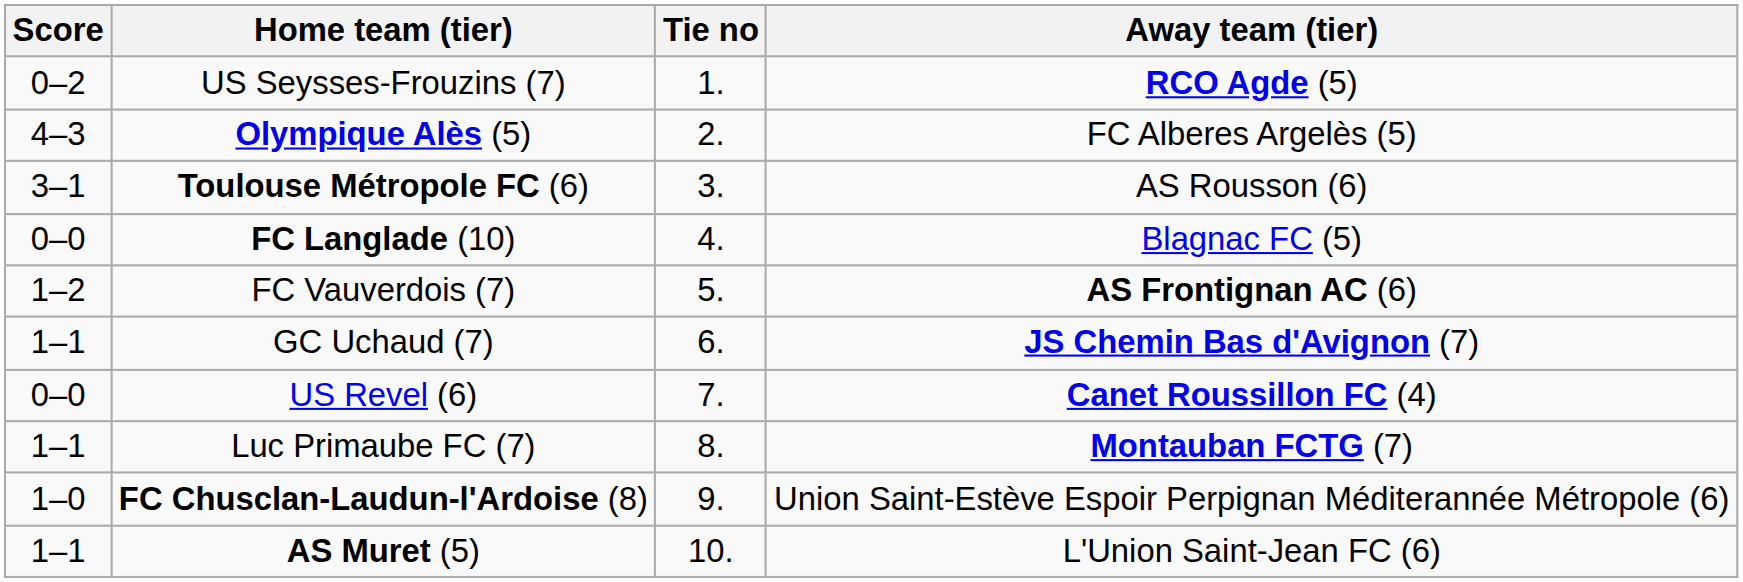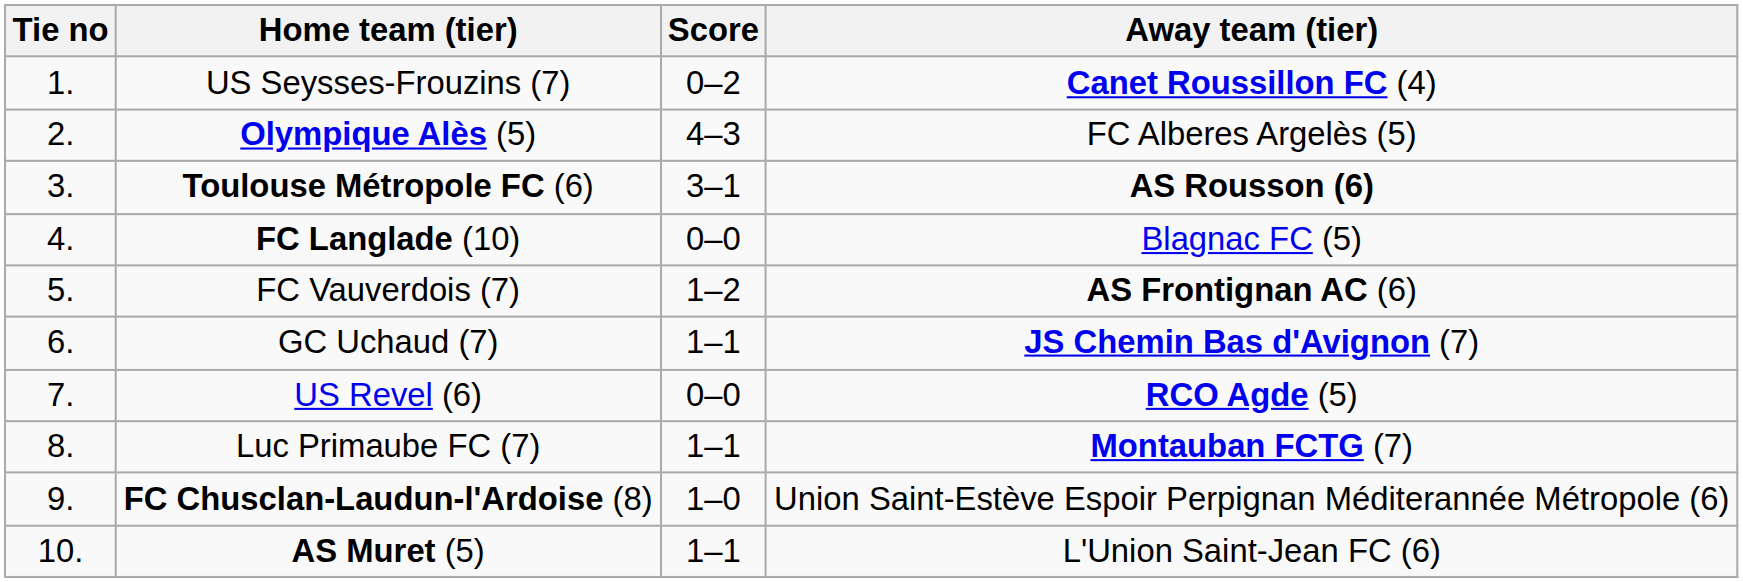 <table class="wikitable" style="text-align: center">
 <tr>
+<th>Tie no</th>
+<th>Home team (tier)</th>
 <th>Score</th>
-<th>Home team (tier)</th>
-<th>Tie no</th>
 <th>Away team (tier)</th>
 </tr>
 <tr>
+<td>1.</td>
+<td>US Seysses-Frouzins (7)</td>
 <td>0–2</td>
-<td>US Seysses-Frouzins (7)</td>
-<td>1.</td>
+<td><strong><a href='#'>Canet Roussillon FC</a></strong> (4)</td>
+</tr>
+<tr>
+<td>2.</td>
+<td><strong><a href='#'>Olympique Alès</a></strong> (5)</td>
+<td>4–3</td>
+<td>FC Alberes Argelès (5)</td>
+</tr>
+<tr>
+<td>3.</td>
+<td><strong>Toulouse Métropole FC</strong> (6)</td>
+<td>3–1</td>
+<td><strong>AS Rousson (6)</strong></td>
+</tr>
+<tr>
+<td>4.</td>
+<td><strong>FC Langlade</strong> (10)</td>
+<td>0–0 </td>
+<td><a href='#'>Blagnac FC</a> (5)</td>
+</tr>
+<tr>
+<td>5.</td>
+<td>FC Vauverdois (7)</td>
+<td>1–2</td>
+<td><strong>AS Frontignan AC</strong> (6)</td>
+</tr>
+<tr>
+<td>6.</td>
+<td>GC Uchaud (7)</td>
+<td>1–1 </td>
+<td><strong><a href='#'>JS Chemin Bas d'Avignon</a></strong> (7)</td>
+</tr>
+<tr>
+<td>7.</td>
+<td><a href='#'>US Revel</a> (6)</td>
+<td>0–0 </td>
 <td><strong><a href='#'>RCO Agde</a></strong> (5)</td>
 </tr>
 <tr>
-<td>4–3</td>
-<td><strong><a href='#'>Olympique Alès</a></strong> (5)</td>
-<td>2.</td>
-<td>FC Alberes Argelès (5)</td>
-</tr>
-<tr>
-<td>3–1</td>
-<td><strong>Toulouse Métropole FC</strong> (6)</td>
-<td>3.</td>
-<td>AS Rousson (6)</td>
-</tr>
-<tr>
-<td>0–0 </td>
-<td><strong>FC Langlade</strong> (10)</td>
-<td>4.</td>
-<td><a href='#'>Blagnac FC</a> (5)</td>
-</tr>
-<tr>
-<td>1–2</td>
-<td>FC Vauverdois (7)</td>
-<td>5.</td>
-<td><strong>AS Frontignan AC</strong> (6)</td>
-</tr>
-<tr>
+<td>8.</td>
+<td>Luc Primaube FC (7)</td>
 <td>1–1 </td>
-<td>GC Uchaud (7)</td>
-<td>6.</td>
-<td><strong><a href='#'>JS Chemin Bas d'Avignon</a></strong> (7)</td>
-</tr>
-<tr>
-<td>0–0 </td>
-<td><a href='#'>US Revel</a> (6)</td>
-<td>7.</td>
-<td><strong><a href='#'>Canet Roussillon FC</a></strong> (4)</td>
-</tr>
-<tr>
-<td>1–1 </td>
-<td>Luc Primaube FC (7)</td>
-<td>8.</td>
 <td><strong><a href='#'>Montauban FCTG</a></strong> (7)</td>
 </tr>
 <tr>
+<td>9.</td>
+<td><strong>FC Chusclan-Laudun-l'Ardoise</strong> (8)</td>
 <td>1–0</td>
-<td><strong>FC Chusclan-Laudun-l'Ardoise</strong> (8)</td>
-<td>9.</td>
 <td>Union Saint-Estève Espoir Perpignan Méditerannée Métropole (6)</td>
 </tr>
 <tr>
+<td>10.</td>
+<td><strong>AS Muret</strong> (5)</td>
 <td>1–1 </td>
-<td><strong>AS Muret</strong> (5)</td>
-<td>10.</td>
 <td>L'Union Saint-Jean FC (6)</td>
 </tr>
 </table>
